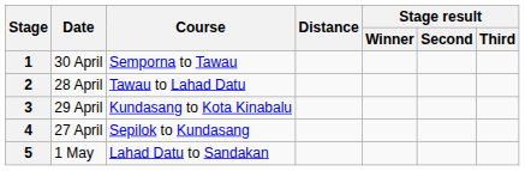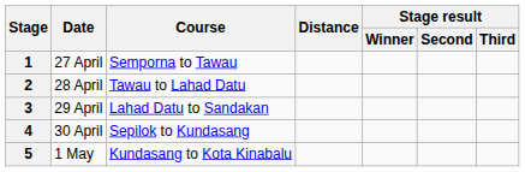 <table class=wikitable>
 <tr>
 <th rowspan=2>Stage</th>
 <th rowspan=2>Date</th>
 <th rowspan=2>Course</th>
 <th rowspan=2>Distance</th>
 <th colspan=3>Stage result</th>
 </tr>
 <tr>
 <th>Winner</th>
 <th>Second</th>
 <th>Third</th>
 </tr>
 <tr>
 <th align=center>1</th>
-<td>30 April</td>
+<td>27 April</td>
 <td><a href='#'>Semporna</a> to <a href='#'>Tawau</a></td>
 <td align=right></td>
 <td></td>
 <td></td>
 <td></td>
 </tr>
 <tr>
 <th align=center>2</th>
 <td>28 April</td>
 <td><a href='#'>Tawau</a> to <a href='#'>Lahad Datu</a></td>
 <td align=right></td>
 <td></td>
 <td></td>
 <td></td>
 </tr>
 <tr>
 <th align=center>3</th>
 <td>29 April</td>
-<td><a href='#'>Kundasang</a> to <a href='#'>Kota Kinabalu</a></td>
+<td><a href='#'>Lahad Datu</a> to <a href='#'>Sandakan</a></td>
 <td align=right></td>
 <td></td>
 <td></td>
 <td></td>
 </tr>
 <tr>
 <th align=center>4</th>
-<td>27 April</td>
+<td>30 April</td>
 <td><a href='#'>Sepilok</a> to <a href='#'>Kundasang</a></td>
 <td align=right></td>
 <td></td>
 <td></td>
 <td></td>
 </tr>
 <tr>
 <th align=center>5</th>
 <td>1 May</td>
-<td><a href='#'>Lahad Datu</a> to <a href='#'>Sandakan</a></td>
+<td><a href='#'>Kundasang</a> to <a href='#'>Kota Kinabalu</a></td>
 <td align=right></td>
 <td></td>
 <td></td>
 <td></td>
 </tr>
 </table>
